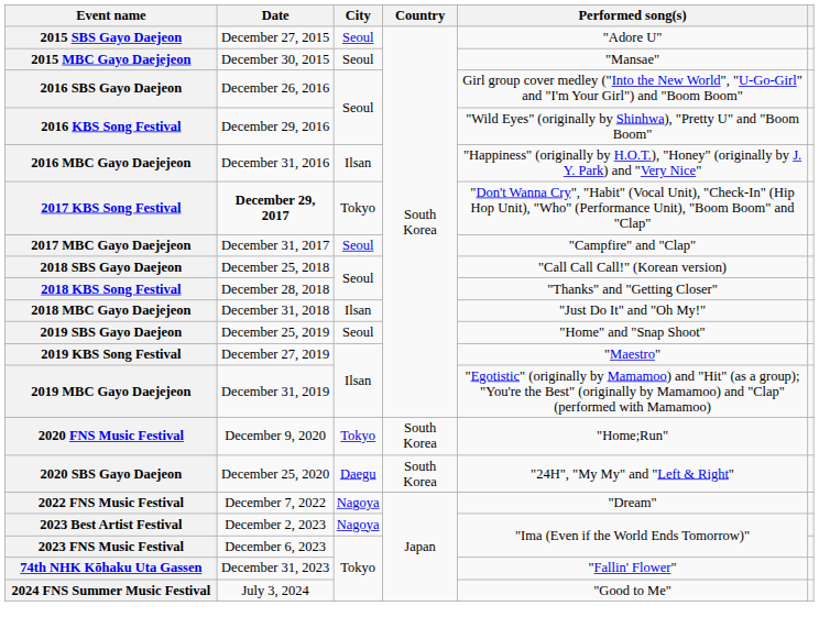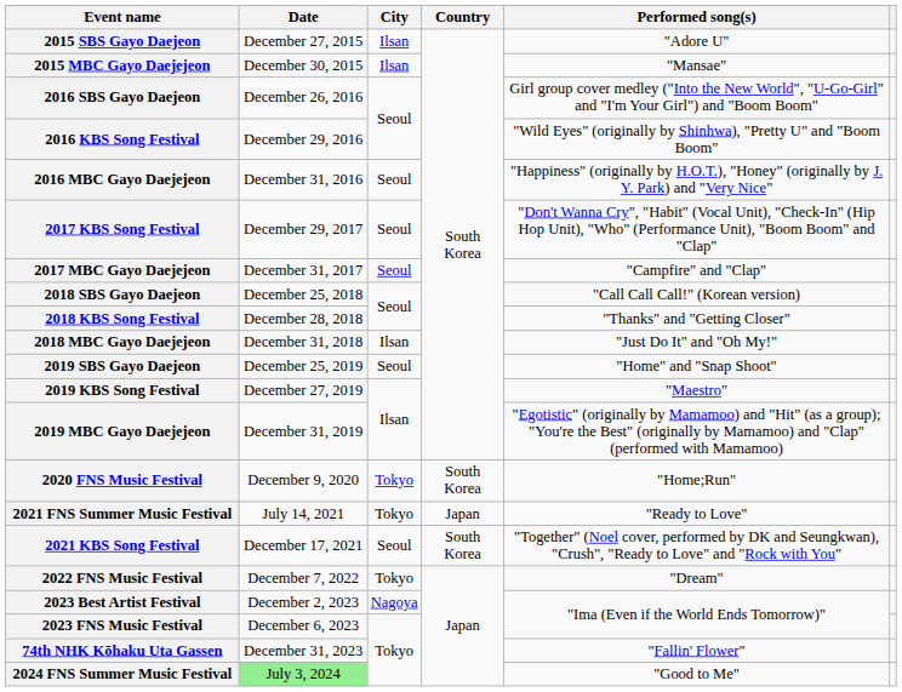 <table class="wikitable sortable plainrowheaders" style="text-align:center;">
 <tr>
 <th scope="col" style="width:15em;">Event name</th>
 <th scope="col" style="width:8em;">Date</th>
 <th scope="col" style="width:3em;">City</th>
 <th scope="col" style="width:5em;">Country</th>
 <th scope="col" style="width:25em;">Performed song(s)</th>
 <th scope="col" class="unsortable"></th>
 </tr>
 <tr>
 <th scope="row">2015 <a href='#'>SBS Gayo Daejeon</a></th>
 <td>December 27, 2015</td>
-<td><a href='#'>Seoul</a></td>
+<td><a href='#'>Ilsan</a></td>
 <td rowspan="13">South Korea</td>
 <td>"Adore U"</td>
 <td></td>
 </tr>
 <tr>
 <th scope="row">2015 <a href='#'>MBC Gayo Daejejeon</a></th>
 <td>December 30, 2015</td>
-<td>Seoul</td>
+<td><a href='#'>Ilsan</a></td>
 <td>"Mansae"</td>
 <td></td>
 </tr>
 <tr>
 <th scope="row">2016 SBS Gayo Daejeon</th>
 <td>December 26, 2016</td>
 <td rowspan="2">Seoul</td>
 <td>Girl group cover medley ("<a href='#'>Into the New World</a>", "<a href='#'>U-Go-Girl</a>" and "I'm Your Girl") and "Boom Boom"</td>
 <td></td>
 </tr>
 <tr>
 <th scope="row">2016 <a href='#'>KBS Song Festival</a></th>
 <td>December 29, 2016</td>
 <td>"Wild Eyes" (originally by <a href='#'>Shinhwa</a>), "Pretty U" and "Boom Boom"</td>
 <td></td>
 </tr>
 <tr>
 <th scope="row">2016 MBC Gayo Daejejeon</th>
 <td>December 31, 2016</td>
-<td>Ilsan</td>
+<td>Seoul</td>
 <td>"Happiness" (originally by <a href='#'>H.O.T.</a>), "Honey" (originally by <a href='#'>J. Y. Park</a>) and "<a href='#'>Very Nice</a>"</td>
 <td></td>
 </tr>
 <tr>
 <th scope="row"><a href='#'>2017 KBS Song Festival</a></th>
-<td><strong>December 29, 2017</strong></td>
-<td>Tokyo</td>
+<td>December 29, 2017</td>
+<td>Seoul</td>
 <td>"<a href='#'>Don't Wanna Cry</a>", "Habit" (Vocal Unit), "Check-In" (Hip Hop Unit), "Who" (Performance Unit), "Boom Boom" and "Clap"</td>
 <td></td>
 </tr>
 <tr>
 <th scope="row">2017 MBC Gayo Daejejeon</th>
 <td>December 31, 2017</td>
 <td><a href='#'>Seoul</a></td>
 <td>"Campfire" and "Clap"</td>
 <td></td>
 </tr>
 <tr>
 <th scope="row">2018 SBS Gayo Daejeon</th>
 <td>December 25, 2018</td>
 <td rowspan="2">Seoul</td>
 <td>"Call Call Call!" (Korean version)</td>
 <td></td>
 </tr>
 <tr>
 <th scope="row"><a href='#'>2018 KBS Song Festival</a></th>
 <td>December 28, 2018</td>
 <td>"Thanks" and "Getting Closer"</td>
 <td></td>
 </tr>
 <tr>
 <th scope="row">2018 MBC Gayo Daejejeon</th>
 <td>December 31, 2018</td>
 <td>Ilsan</td>
 <td>"Just Do It" and "Oh My!"</td>
 <td></td>
 </tr>
 <tr>
 <th scope="row">2019 SBS Gayo Daejeon</th>
 <td>December 25, 2019</td>
 <td>Seoul</td>
 <td>"Home" and "Snap Shoot"</td>
 <td></td>
 </tr>
 <tr>
 <th scope="row">2019 KBS Song Festival</th>
 <td>December 27, 2019</td>
 <td rowspan="2">Ilsan</td>
 <td>"<a href='#'>Maestro</a>"</td>
 <td></td>
 </tr>
 <tr>
 <th scope="row">2019 MBC Gayo Daejejeon</th>
 <td>December 31, 2019</td>
 <td>"<a href='#'>Egotistic</a>" (originally by <a href='#'>Mamamoo</a>) and "Hit" (as a group); "You're the Best" (originally by Mamamoo) and "Clap" (performed with Mamamoo)</td>
 <td></td>
 </tr>
 <tr>
 <th scope="row">2020 <a href='#'>FNS Music Festival</a></th>
 <td>December 9, 2020</td>
 <td><a href='#'>Tokyo</a></td>
 <td>South Korea</td>
 <td>"Home;Run"</td>
 <td></td>
 </tr>
 <tr>
-<th scope="row">2020 SBS Gayo Daejeon</th>
-<td>December 25, 2020</td>
-<td><a href='#'>Daegu</a></td>
+<th scope="row">2021 FNS Summer Music Festival</th>
+<td>July 14, 2021</td>
+<td>Tokyo</td>
+<td>Japan</td>
+<td>"Ready to Love"</td>
+<td></td>
+</tr>
+<tr>
+<th scope="row"><a href='#'>2021 KBS Song Festival</a></th>
+<td>December 17, 2021</td>
+<td>Seoul</td>
 <td>South Korea</td>
-<td>"24H", "My My" and "<a href='#'>Left & Right</a>"</td>
+<td>"Together" (<a href='#'>Noel</a> cover, performed by DK and Seungkwan), "Crush", "Ready to Love" and "<a href='#'>Rock with You</a>"</td>
 <td></td>
 </tr>
 <tr>
 <th scope="row">2022 FNS Music Festival</th>
 <td>December 7, 2022</td>
-<td><a href='#'>Nagoya</a></td>
+<td>Tokyo</td>
 <td rowspan="5">Japan</td>
 <td>"Dream"</td>
 <td></td>
 </tr>
 <tr>
 <th scope="row">2023 Best Artist Festival</th>
 <td>December 2, 2023</td>
 <td><a href='#'>Nagoya</a></td>
 <td rowspan="2">"Ima (Even if the World Ends Tomorrow)"</td>
 <td></td>
 </tr>
 <tr>
 <th scope="row">2023 FNS Music Festival</th>
 <td>December 6, 2023</td>
 <td rowspan="3">Tokyo</td>
 <td></td>
 </tr>
 <tr>
 <th scope="row"><a href='#'>74th NHK Kōhaku Uta Gassen</a></th>
 <td>December 31, 2023</td>
 <td>"<a href='#'>Fallin' Flower</a>"</td>
 <td></td>
 </tr>
 <tr>
 <th scope="row">2024 FNS Summer Music Festival</th>
-<td>July 3, 2024</td>
+<td style="background: lightgreen;">July 3, 2024</td>
 <td>"Good to Me"</td>
 <td></td>
 </tr>
 </table>
